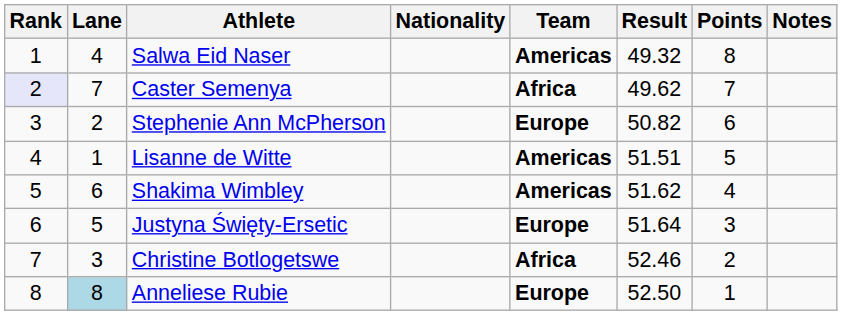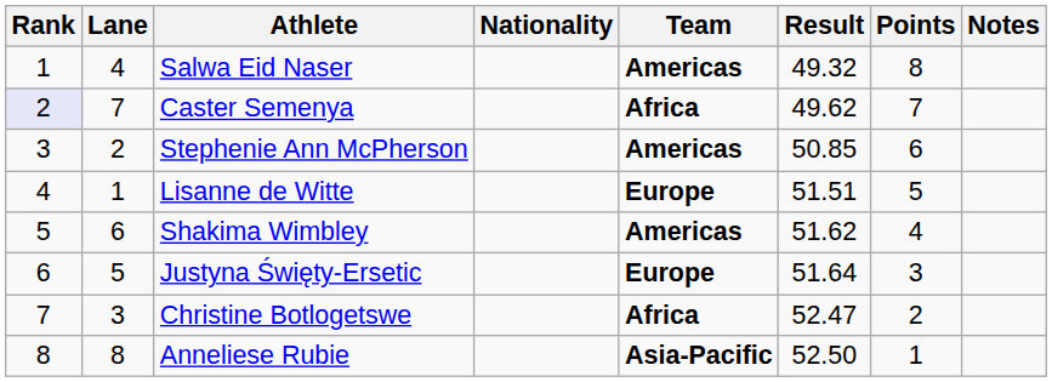 <table class="wikitable sortable" style="text-align:center">
 <tr>
 <th>Rank</th>
 <th>Lane</th>
 <th>Athlete</th>
 <th>Nationality</th>
 <th>Team</th>
 <th>Result</th>
 <th>Points</th>
 <th>Notes</th>
 </tr>
 <tr>
 <td>1</td>
 <td>4</td>
 <td align="left"><a href='#'>Salwa Eid Naser</a></td>
 <td align=left></td>
 <td align=left><strong>Americas</strong></td>
 <td>49.32</td>
 <td>8</td>
 <td></td>
 </tr>
 <tr>
 <td style="background: lavender;">2</td>
 <td>7</td>
 <td align="left"><a href='#'>Caster Semenya</a></td>
 <td align=left></td>
 <td align=left><strong>Africa</strong></td>
 <td>49.62</td>
 <td>7</td>
 <td><strong></strong></td>
 </tr>
 <tr>
 <td>3</td>
 <td>2</td>
 <td align="left"><a href='#'>Stephenie Ann McPherson</a></td>
 <td align=left></td>
-<td align=left><strong>Europe</strong></td>
-<td>50.82</td>
+<td align=left><strong>Americas</strong></td>
+<td>50.85</td>
 <td>6</td>
 <td></td>
 </tr>
 <tr>
 <td>4</td>
 <td>1</td>
 <td align="left"><a href='#'>Lisanne de Witte</a></td>
 <td align=left></td>
-<td align=left><strong>Americas</strong></td>
+<td align=left><strong>Europe</strong></td>
 <td>51.51</td>
 <td>5</td>
 <td></td>
 </tr>
 <tr>
 <td>5</td>
 <td>6</td>
 <td align="left"><a href='#'>Shakima Wimbley</a></td>
 <td align=left></td>
 <td align=left><strong>Americas</strong></td>
 <td>51.62</td>
 <td>4</td>
 <td></td>
 </tr>
 <tr>
 <td>6</td>
 <td>5</td>
 <td align="left"><a href='#'>Justyna Święty-Ersetic</a></td>
 <td align=left></td>
 <td align=left><strong>Europe</strong></td>
 <td>51.64</td>
 <td>3</td>
 <td></td>
 </tr>
 <tr>
 <td>7</td>
 <td>3</td>
 <td align="left"><a href='#'>Christine Botlogetswe</a></td>
 <td align=left></td>
 <td align=left><strong>Africa</strong></td>
-<td>52.46</td>
+<td>52.47</td>
 <td>2</td>
 <td></td>
 </tr>
 <tr>
 <td>8</td>
-<td style="background: lightblue;">8</td>
+<td>8</td>
 <td align="left"><a href='#'>Anneliese Rubie</a></td>
 <td align=left></td>
-<td align=left><strong>Europe</strong></td>
+<td align=left><strong>Asia-Pacific</strong></td>
 <td>52.50</td>
 <td>1</td>
 <td></td>
 </tr>
 </table>
